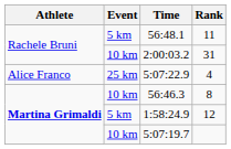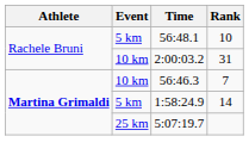 <table class="wikitable" style="font-size:90%;">
 <tr>
 <th>Athlete</th>
 <th>Event</th>
 <th>Time</th>
 <th>Rank</th>
 </tr>
 <tr align=center>
 <td align=left rowspan=2><a href='#'>Rachele Bruni</a></td>
 <td align=left><a href='#'>5 km</a></td>
 <td>56:48.1</td>
-<td>11</td>
+<td>10</td>
 </tr>
 <tr align=center>
 <td align=left><a href='#'>10 km</a></td>
 <td>2:00:03.2</td>
 <td>31</td>
 </tr>
 <tr align=center>
-<td align=left><a href='#'>Alice Franco</a></td>
-<td align=left><a href='#'>25 km</a></td>
-<td>5:07:22.9</td>
-<td>4</td>
-</tr>
-<tr align=center>
 <td align=left rowspan=3><strong><a href='#'>Martina Grimaldi</a></strong></td>
 <td align=left><a href='#'>10 km</a></td>
 <td>56:46.3</td>
-<td>8</td>
+<td>7</td>
 </tr>
 <tr align=center>
 <td align=left><a href='#'>5 km</a></td>
 <td>1:58:24.9</td>
-<td>12</td>
+<td>14</td>
 </tr>
 <tr align=center>
-<td align=left><a href='#'>10 km</a></td>
+<td align=left><a href='#'>25 km</a></td>
 <td>5:07:19.7</td>
 <td></td>
 </tr>
 </table>
